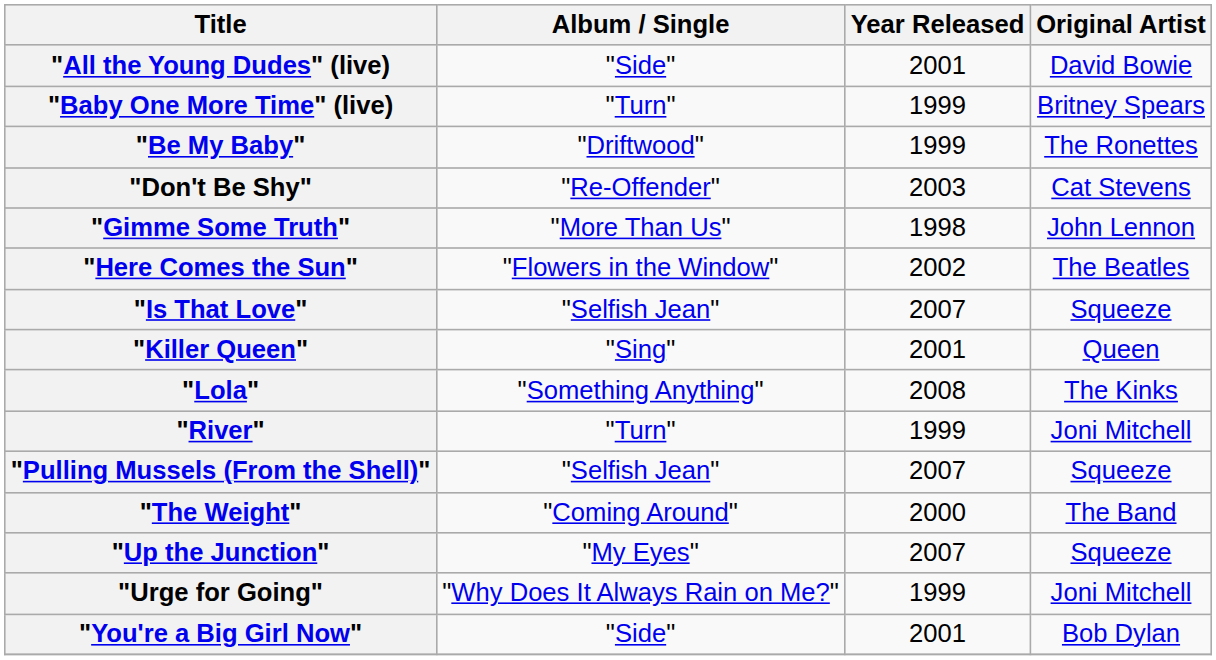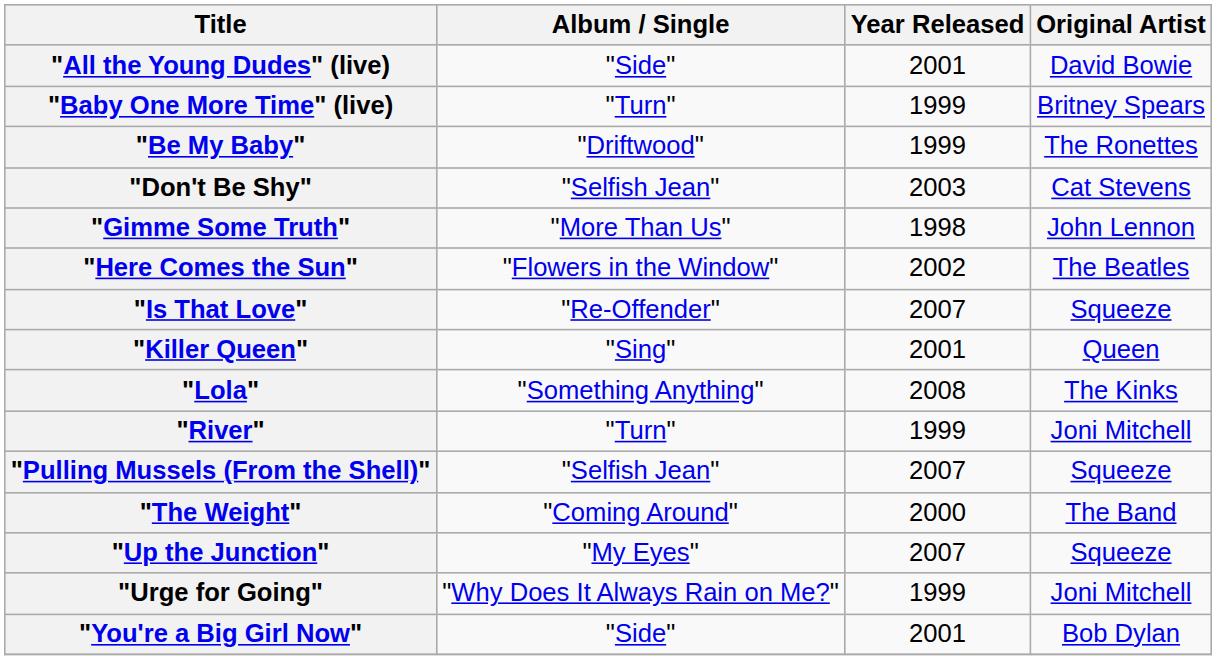 <table class="wikitable sortable plainrowheaders" style="text-align:center;" border="1">
 <tr>
 <th>Title</th>
 <th>Album / Single</th>
 <th>Year Released</th>
 <th>Original Artist</th>
 </tr>
 <tr>
 <th scope="row">"<a href='#'>All the Young Dudes</a>" (live)</th>
 <td>"<a href='#'>Side</a>"</td>
 <td>2001</td>
 <td><a href='#'>David Bowie</a></td>
 </tr>
 <tr>
 <th scope="row">"<a href='#'>Baby One More Time</a>" (live)</th>
 <td>"<a href='#'>Turn</a>"</td>
 <td>1999</td>
 <td><a href='#'>Britney Spears</a></td>
 </tr>
 <tr>
 <th scope="row">"<a href='#'>Be My Baby</a>"</th>
 <td>"<a href='#'>Driftwood</a>"</td>
 <td>1999</td>
 <td><a href='#'>The Ronettes</a></td>
 </tr>
 <tr>
 <th scope="row">"Don't Be Shy"</th>
-<td>"<a href='#'>Re-Offender</a>"</td>
+<td>"<a href='#'>Selfish Jean</a>"</td>
 <td>2003</td>
 <td><a href='#'>Cat Stevens</a></td>
 </tr>
 <tr>
 <th scope="row">"<a href='#'>Gimme Some Truth</a>"</th>
 <td>"<a href='#'>More Than Us</a>"</td>
 <td>1998</td>
 <td><a href='#'>John Lennon</a></td>
 </tr>
 <tr>
 <th scope="row">"<a href='#'>Here Comes the Sun</a>"</th>
 <td>"<a href='#'>Flowers in the Window</a>"</td>
 <td>2002</td>
 <td><a href='#'>The Beatles</a></td>
 </tr>
 <tr>
 <th scope="row">"<a href='#'>Is That Love</a>"</th>
-<td>"<a href='#'>Selfish Jean</a>"</td>
+<td>"<a href='#'>Re-Offender</a>"</td>
 <td>2007</td>
 <td><a href='#'>Squeeze</a></td>
 </tr>
 <tr>
 <th scope="row">"<a href='#'>Killer Queen</a>"</th>
 <td>"<a href='#'>Sing</a>"</td>
 <td>2001</td>
 <td><a href='#'>Queen</a></td>
 </tr>
 <tr>
 <th scope="row">"<a href='#'>Lola</a>"</th>
 <td>"<a href='#'>Something Anything</a>"</td>
 <td>2008</td>
 <td><a href='#'>The Kinks</a></td>
 </tr>
 <tr>
 <th scope="row">"<a href='#'>River</a>"</th>
 <td>"<a href='#'>Turn</a>"</td>
 <td>1999</td>
 <td><a href='#'>Joni Mitchell</a></td>
 </tr>
 <tr>
 <th scope="row">"<a href='#'>Pulling Mussels (From the Shell)</a>"</th>
 <td>"<a href='#'>Selfish Jean</a>"</td>
 <td>2007</td>
 <td><a href='#'>Squeeze</a></td>
 </tr>
 <tr>
 <th scope="row">"<a href='#'>The Weight</a>"</th>
 <td>"<a href='#'>Coming Around</a>"</td>
 <td>2000</td>
 <td><a href='#'>The Band</a></td>
 </tr>
 <tr>
 <th scope="row">"<a href='#'>Up the Junction</a>"</th>
 <td>"<a href='#'>My Eyes</a>"</td>
 <td>2007</td>
 <td><a href='#'>Squeeze</a></td>
 </tr>
 <tr>
 <th scope="row">"Urge for Going"</th>
 <td>"<a href='#'>Why Does It Always Rain on Me?</a>"</td>
 <td>1999</td>
 <td><a href='#'>Joni Mitchell</a></td>
 </tr>
 <tr>
 <th scope="row">"<a href='#'>You're a Big Girl Now</a>"</th>
 <td>"<a href='#'>Side</a>"</td>
 <td>2001</td>
 <td><a href='#'>Bob Dylan</a></td>
 </tr>
 <tr>
 </tr>
 </table>
